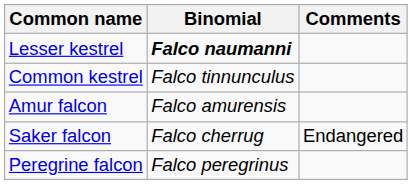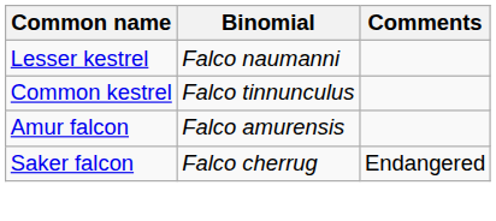 <table class="wikitable">
 <tr>
 <th>Common name</th>
 <th>Binomial</th>
 <th>Comments</th>
 </tr>
 <tr>
 <td><a href='#'>Lesser kestrel</a></td>
-<td><strong><em>Falco naumanni</em></strong></td>
+<td><em>Falco naumanni</em></td>
 <td></td>
 </tr>
 <tr>
 <td><a href='#'>Common kestrel</a></td>
 <td><em>Falco tinnunculus</em></td>
 <td></td>
 </tr>
 <tr>
 <td><a href='#'>Amur falcon</a></td>
 <td><em>Falco amurensis</em></td>
 <td></td>
 </tr>
 <tr>
 <td><a href='#'>Saker falcon</a></td>
 <td><em>Falco cherrug</em></td>
 <td>Endangered</td>
 </tr>
-<tr>
-<td><a href='#'>Peregrine falcon</a></td>
-<td><em>Falco peregrinus</em></td>
-<td></td>
-</tr>
 </table>
